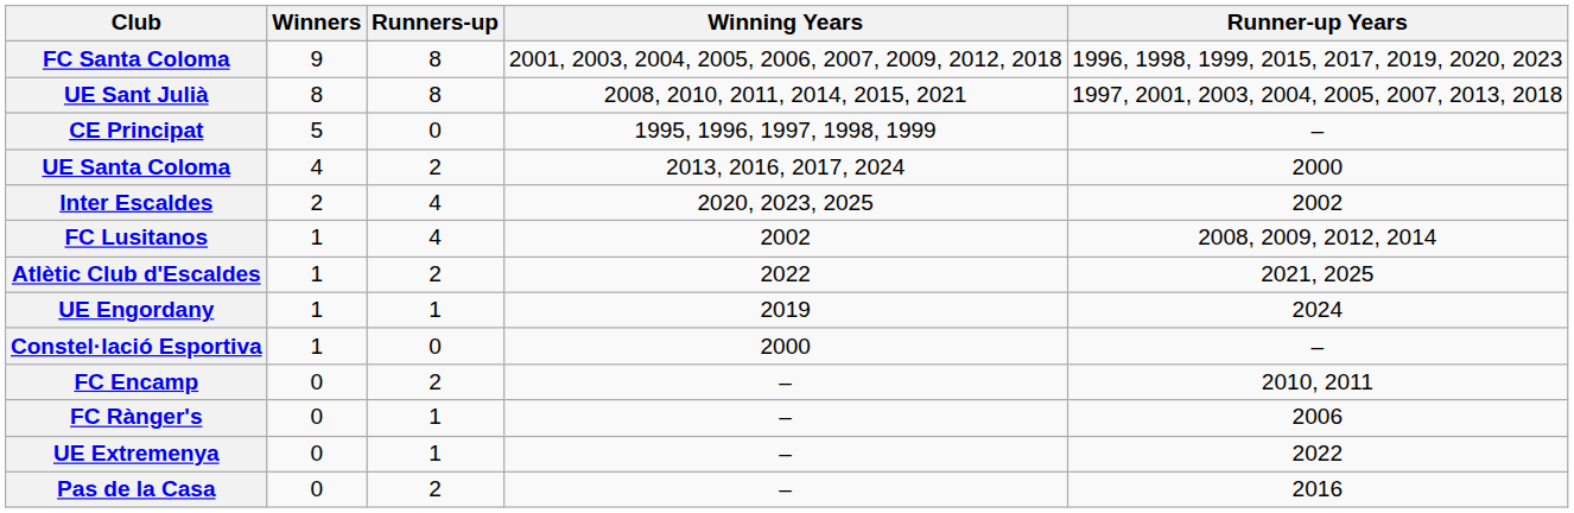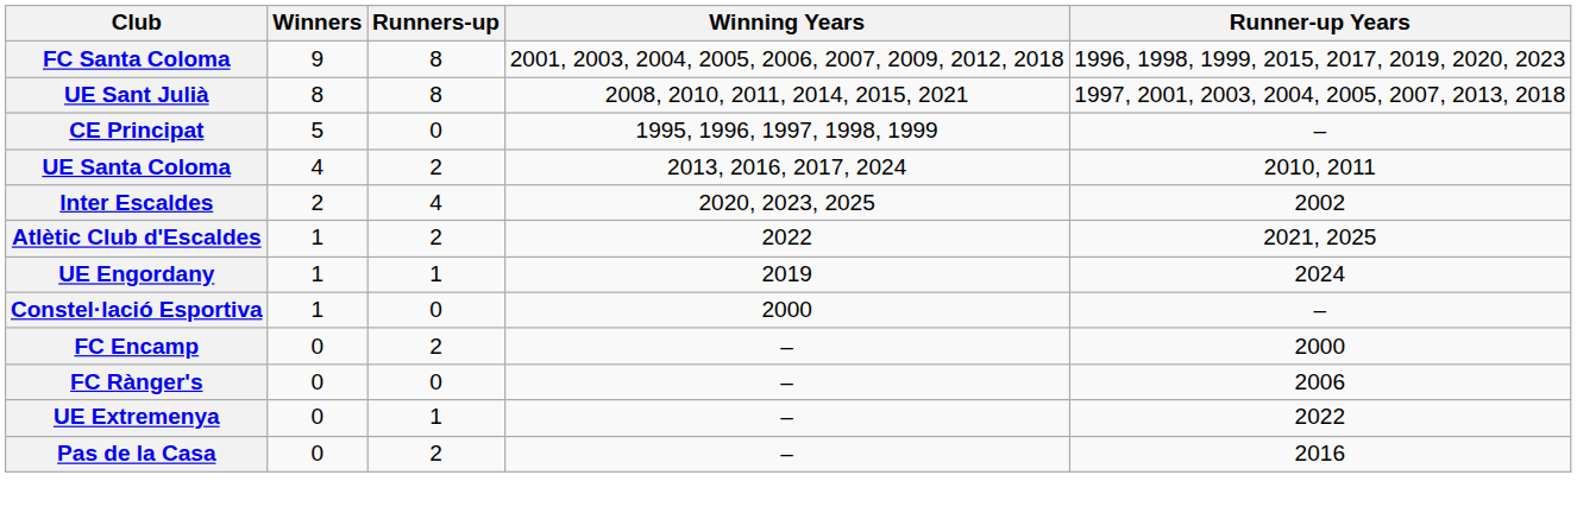 <table class="wikitable plainrowheaders sortable" style="text-align:center;">
 <tr>
 <th scope=col>Club</th>
 <th scope=col>Winners</th>
 <th scope=col>Runners-up</th>
 <th scope=col class=unsortable>Winning Years</th>
 <th scope=col class=unsortable>Runner-up Years</th>
 </tr>
 <tr>
 <th scope=row><a href='#'>FC Santa Coloma</a></th>
 <td>9</td>
 <td>8</td>
 <td>2001, 2003, 2004, 2005, 2006, 2007, 2009, 2012, 2018</td>
 <td>1996, 1998, 1999, 2015, 2017, 2019, 2020, 2023</td>
 </tr>
 <tr>
 <th scope=row><a href='#'>UE Sant Julià</a></th>
 <td>8</td>
 <td>8</td>
 <td>2008, 2010, 2011, 2014, 2015, 2021</td>
 <td>1997, 2001, 2003, 2004, 2005, 2007, 2013, 2018</td>
 </tr>
 <tr>
 <th scope=row><a href='#'>CE Principat</a></th>
 <td>5</td>
 <td>0</td>
 <td>1995, 1996, 1997, 1998, 1999</td>
 <td>–</td>
 </tr>
 <tr>
 <th scope=row><a href='#'>UE Santa Coloma</a></th>
 <td>4</td>
 <td>2</td>
 <td>2013, 2016, 2017, 2024</td>
-<td>2000</td>
+<td>2010, 2011</td>
 </tr>
 <tr>
 <th scope=row><a href='#'>Inter Escaldes</a></th>
 <td>2</td>
 <td>4</td>
 <td>2020, 2023, 2025</td>
 <td>2002</td>
-</tr>
-<tr>
-<th scope=row><a href='#'>FC Lusitanos</a></th>
-<td>1</td>
-<td>4</td>
-<td>2002</td>
-<td>2008, 2009, 2012, 2014</td>
 </tr>
 <tr>
 <th scope=row><a href='#'>Atlètic Club d'Escaldes</a></th>
 <td>1</td>
 <td>2</td>
 <td>2022</td>
 <td>2021, 2025</td>
 </tr>
 <tr>
 <th scope=row><a href='#'>UE Engordany</a></th>
 <td>1</td>
 <td>1</td>
 <td>2019</td>
 <td>2024</td>
 </tr>
 <tr>
 <th scope=row><a href='#'>Constel·lació Esportiva</a></th>
 <td>1</td>
 <td>0</td>
 <td>2000</td>
 <td>–</td>
 </tr>
 <tr>
 <th scope=row><a href='#'>FC Encamp</a></th>
 <td>0</td>
 <td>2</td>
 <td>–</td>
-<td>2010, 2011</td>
+<td>2000</td>
 </tr>
 <tr>
 <th scope=row><a href='#'>FC Rànger's</a></th>
 <td>0</td>
-<td>1</td>
+<td>0</td>
 <td>–</td>
 <td>2006</td>
 </tr>
 <tr>
 <th scope=row><a href='#'>UE Extremenya</a></th>
 <td>0</td>
 <td>1</td>
 <td>–</td>
 <td>2022</td>
 </tr>
 <tr>
 <th scope=row><a href='#'>Pas de la Casa</a></th>
 <td>0</td>
 <td>2</td>
 <td>–</td>
 <td>2016</td>
 </tr>
 </table>
